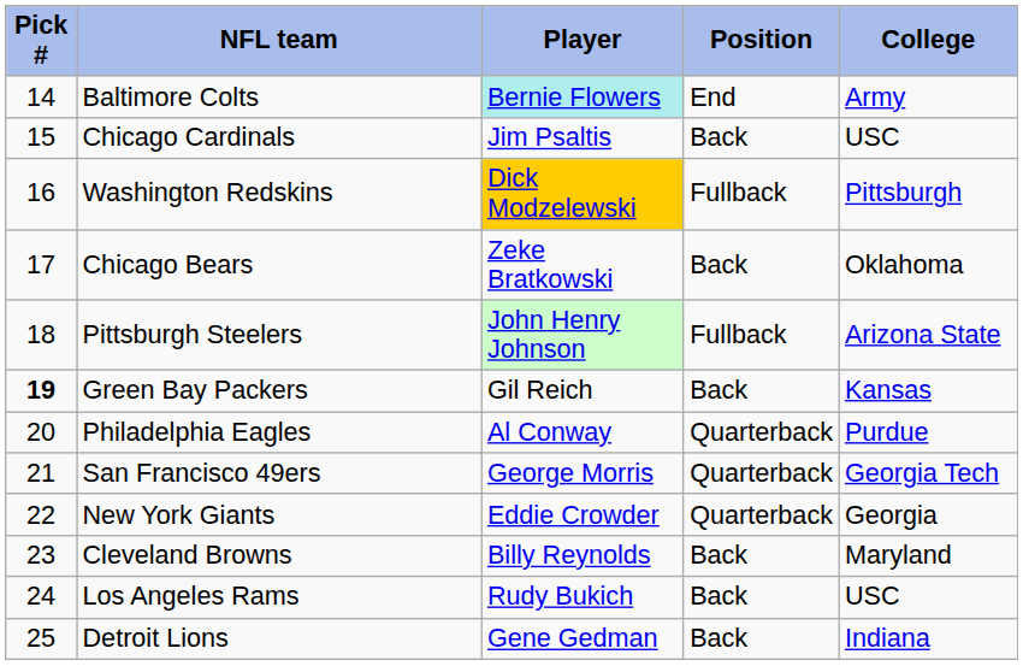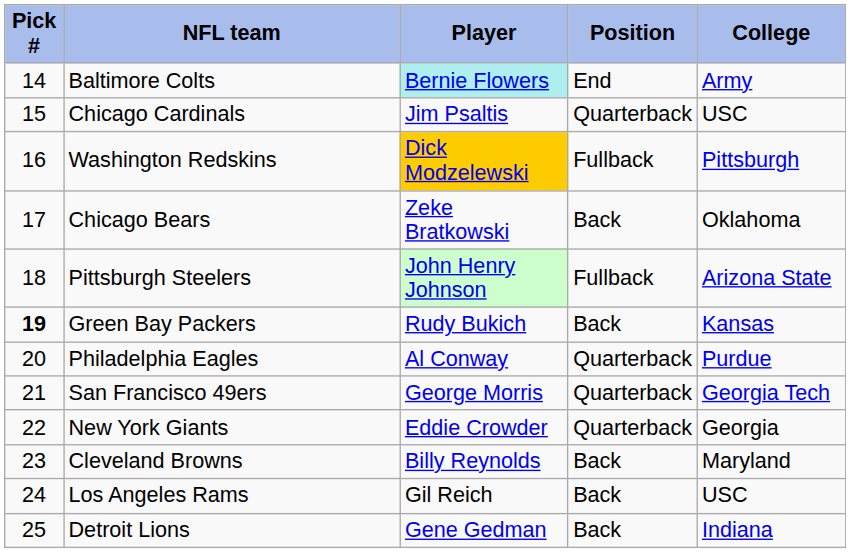 <table class="wikitable sortable sortable" style="width: 100%">
 <tr>
 <th style="background:#a8bdec; width:7%;">Pick #</th>
 <th style="width:40%; background:#a8bdec;">NFL team</th>
 <th style="width:20%; background:#a8bdec;">Player</th>
 <th style="width:13%; background:#a8bdec;">Position</th>
 <th style="background:#A8BDEC;">College</th>
 </tr>
 <tr>
 <td align=center>14</td>
 <td>Baltimore Colts</td>
 <td style="background: paleturquoise;"><a href='#'>Bernie Flowers</a></td>
 <td>End</td>
 <td><a href='#'>Army</a></td>
 </tr>
 <tr>
 <td align=center>15</td>
 <td>Chicago Cardinals</td>
 <td><a href='#'>Jim Psaltis</a></td>
-<td>Back</td>
+<td>Quarterback</td>
 <td>USC</td>
 </tr>
 <tr>
 <td align=center>16</td>
 <td>Washington Redskins</td>
 <td bgcolor="#FFCC00"><a href='#'>Dick Modzelewski</a></td>
 <td>Fullback</td>
 <td><a href='#'>Pittsburgh</a></td>
 </tr>
 <tr>
 <td align=center>17</td>
 <td>Chicago Bears</td>
 <td><a href='#'>Zeke Bratkowski</a></td>
 <td>Back</td>
 <td>Oklahoma</td>
 </tr>
 <tr>
 <td align=center>18</td>
 <td>Pittsburgh Steelers</td>
 <td style="background:#cfc;"><a href='#'>John Henry Johnson</a></td>
 <td>Fullback</td>
 <td><a href='#'>Arizona State</a></td>
 </tr>
 <tr>
 <td align=center><strong>19</strong></td>
 <td>Green Bay Packers</td>
-<td>Gil Reich</td>
+<td><a href='#'>Rudy Bukich</a></td>
 <td>Back</td>
 <td><a href='#'>Kansas</a></td>
 </tr>
 <tr>
 <td align=center>20</td>
 <td>Philadelphia Eagles</td>
 <td><a href='#'>Al Conway</a></td>
 <td>Quarterback</td>
 <td><a href='#'>Purdue</a></td>
 </tr>
 <tr>
 <td align=center>21</td>
 <td>San Francisco 49ers</td>
 <td><a href='#'>George Morris</a></td>
 <td>Quarterback</td>
 <td><a href='#'>Georgia Tech</a></td>
 </tr>
 <tr>
 <td align=center>22</td>
 <td>New York Giants</td>
 <td><a href='#'>Eddie Crowder</a></td>
 <td>Quarterback</td>
 <td>Georgia</td>
 </tr>
 <tr>
 <td align=center>23</td>
 <td>Cleveland Browns</td>
 <td><a href='#'>Billy Reynolds</a></td>
 <td>Back</td>
 <td>Maryland</td>
 </tr>
 <tr>
 <td align=center>24</td>
 <td>Los Angeles Rams</td>
-<td><a href='#'>Rudy Bukich</a></td>
+<td>Gil Reich</td>
 <td>Back</td>
 <td>USC</td>
 </tr>
 <tr>
 <td align=center>25</td>
 <td>Detroit Lions</td>
 <td><a href='#'>Gene Gedman</a></td>
 <td>Back</td>
 <td><a href='#'>Indiana</a></td>
 </tr>
 </table>
